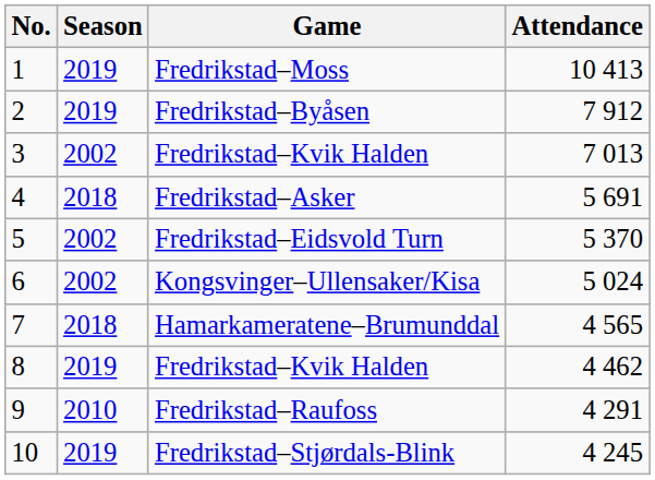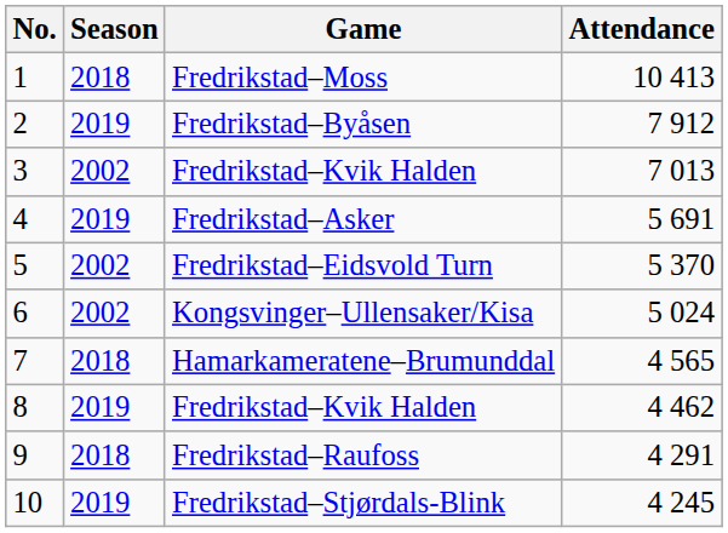 <table class="wikitable">
 <tr>
 <th>No.</th>
 <th>Season</th>
 <th>Game</th>
 <th>Attendance</th>
 </tr>
 <tr>
 <td>1</td>
-<td><a href='#'>2019</a></td>
+<td><a href='#'>2018</a></td>
 <td><a href='#'>Fredrikstad</a>–<a href='#'>Moss</a></td>
 <td align=right>10 413</td>
 </tr>
 <tr>
 <td>2</td>
 <td><a href='#'>2019</a></td>
 <td><a href='#'>Fredrikstad</a>–<a href='#'>Byåsen</a></td>
 <td align=right>7 912</td>
 </tr>
 <tr>
 <td>3</td>
 <td><a href='#'>2002</a></td>
 <td><a href='#'>Fredrikstad</a>–<a href='#'>Kvik Halden</a></td>
 <td align=right>7 013</td>
 </tr>
 <tr>
 <td>4</td>
-<td><a href='#'>2018</a></td>
+<td><a href='#'>2019</a></td>
 <td><a href='#'>Fredrikstad</a>–<a href='#'>Asker</a></td>
 <td align=right>5 691</td>
 </tr>
 <tr>
 <td>5</td>
 <td><a href='#'>2002</a></td>
 <td><a href='#'>Fredrikstad</a>–<a href='#'>Eidsvold Turn</a></td>
 <td align=right>5 370</td>
 </tr>
 <tr>
 <td>6</td>
 <td><a href='#'>2002</a></td>
 <td><a href='#'>Kongsvinger</a>–<a href='#'>Ullensaker/Kisa</a></td>
 <td align=right>5 024</td>
 </tr>
 <tr>
 <td>7</td>
 <td><a href='#'>2018</a></td>
 <td><a href='#'>Hamarkameratene</a>–<a href='#'>Brumunddal</a></td>
 <td align=right>4 565</td>
 </tr>
 <tr>
 <td>8</td>
 <td><a href='#'>2019</a></td>
 <td><a href='#'>Fredrikstad</a>–<a href='#'>Kvik Halden</a></td>
 <td align=right>4 462</td>
 </tr>
 <tr>
 <td>9</td>
-<td><a href='#'>2010</a></td>
+<td><a href='#'>2018</a></td>
 <td><a href='#'>Fredrikstad</a>–<a href='#'>Raufoss</a></td>
 <td align=right>4 291</td>
 </tr>
 <tr>
 <td>10</td>
 <td><a href='#'>2019</a></td>
 <td><a href='#'>Fredrikstad</a>–<a href='#'>Stjørdals-Blink</a></td>
 <td align=right>4 245</td>
 </tr>
 </table>
